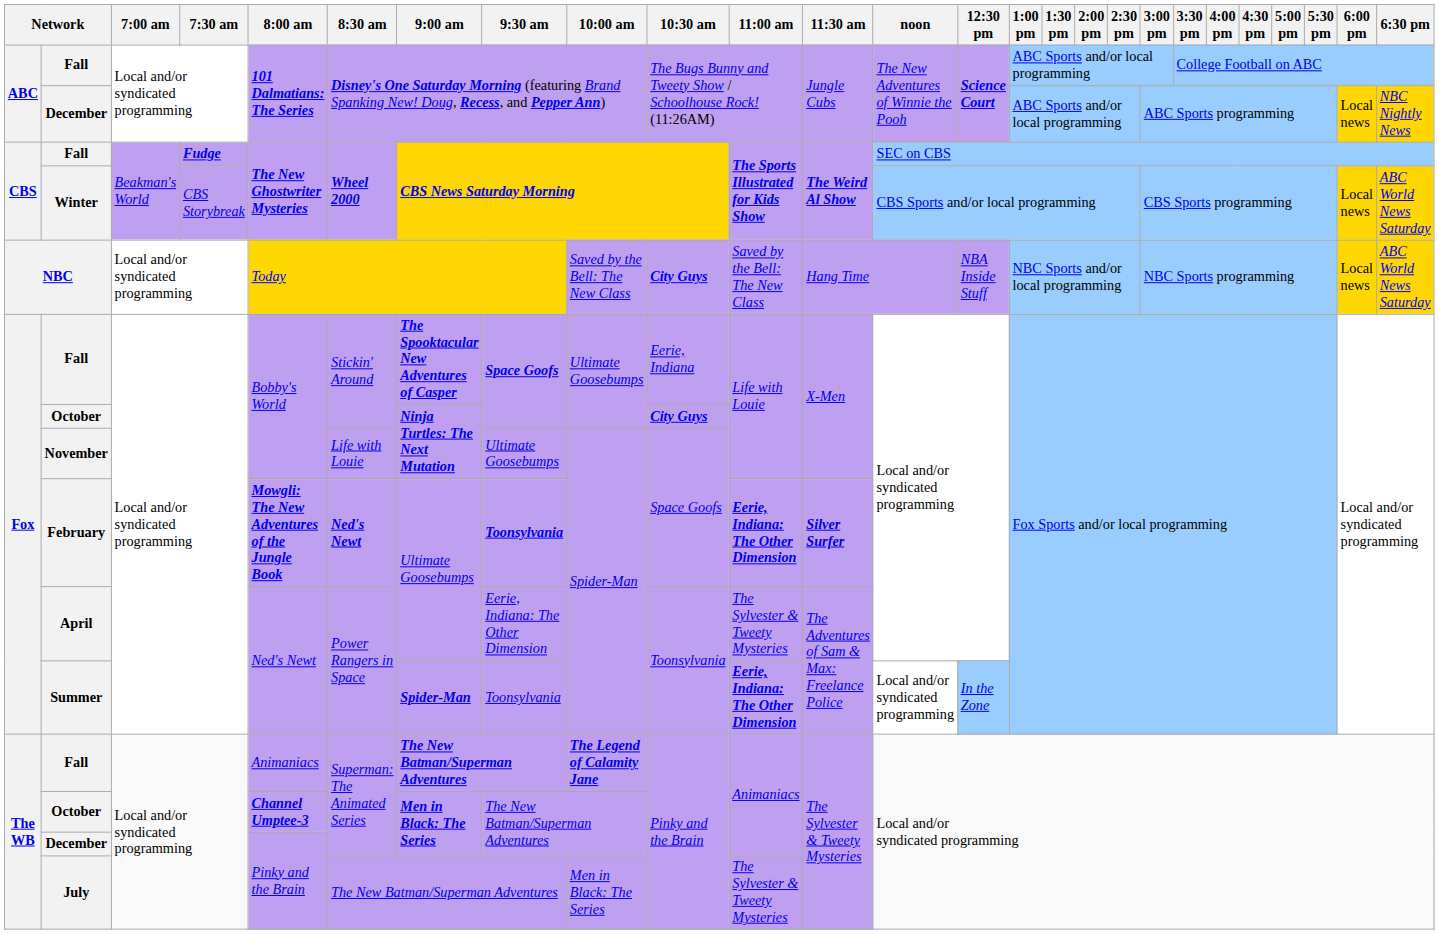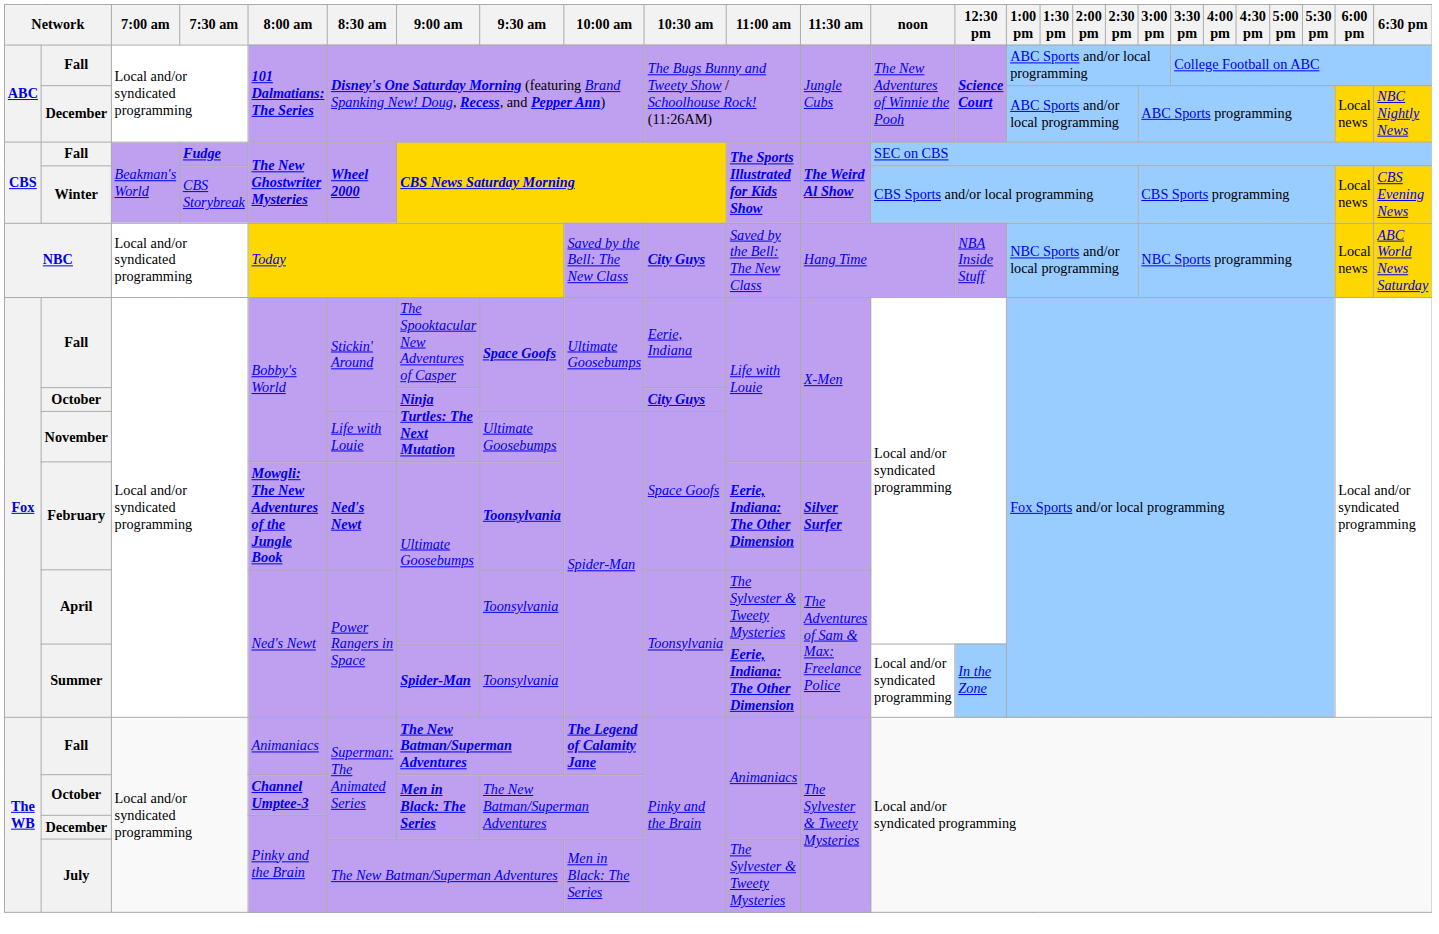 <table class=wikitable style="font-size:90%">
 <tr>
 <th width="1.5%" bgcolor="#C0C0C0" colspan="2">Network</th>
 <th width="4%" bgcolor="#C0C0C0">7:00 am</th>
 <th width="4%" bgcolor="#C0C0C0">7:30 am</th>
 <th width="4%" bgcolor="#C0C0C0">8:00 am</th>
 <th width="4%" bgcolor="#C0C0C0">8:30 am</th>
 <th width="4%" bgcolor="#C0C0C0">9:00 am</th>
 <th width="4%" bgcolor="#C0C0C0">9:30 am</th>
 <th width="4%" bgcolor="#C0C0C0">10:00 am</th>
 <th width="4%" bgcolor="#C0C0C0">10:30 am</th>
 <th width="4%" bgcolor="#C0C0C0">11:00 am</th>
 <th width="4%" bgcolor="#C0C0C0">11:30 am</th>
 <th width="4%" bgcolor="#C0C0C0">noon</th>
 <th width="4%" bgcolor="#C0C0C0">12:30 pm</th>
 <th width="4%" bgcolor="#C0C0C0">1:00 pm</th>
 <th width="4%" bgcolor="#C0C0C0">1:30 pm</th>
 <th width="4%" bgcolor="#C0C0C0">2:00 pm</th>
 <th width="4%" bgcolor="#C0C0C0">2:30 pm</th>
 <th width="4%" bgcolor="#C0C0C0">3:00 pm</th>
 <th width="4%" bgcolor="#C0C0C0">3:30 pm</th>
 <th width="4%" bgcolor="#C0C0C0">4:00 pm</th>
 <th width="4%" bgcolor="#C0C0C0">4:30 pm</th>
 <th width="4%" bgcolor="#C0C0C0">5:00 pm</th>
 <th width="4%" bgcolor="#C0C0C0">5:30 pm</th>
 <th width="4%" bgcolor="#C0C0C0">6:00 pm</th>
 <th width="4%" bgcolor="#C0C0C0">6:30 pm</th>
 </tr>
 <tr>
 <th bgcolor="#C0C0C0" rowspan="2"><a href='#'>ABC</a></th>
 <th>Fall</th>
 <td bgcolor="white" colspan="2" rowspan="2">Local and/or<br>syndicated<br>programming</td>
 <td bgcolor="bf9fef" rowspan="2"><strong><em><a href='#'>101 Dalmatians: The Series</a></em></strong></td>
 <td bgcolor="bf9fef" colspan="4" rowspan="2"><strong><em><a href='#'>Disney's One Saturday Morning</a></em></strong> (featuring <em><a href='#'>Brand Spanking New! Doug</a></em>, <strong><em><a href='#'>Recess</a></em></strong>, and <strong><em><a href='#'>Pepper Ann</a></em></strong>)</td>
 <td bgcolor="bf9fef" colspan="2" rowspan="2"><em><a href='#'>The Bugs Bunny and Tweety Show</a></em> / <em><a href='#'>Schoolhouse Rock!</a></em> (11:26AM)</td>
 <td bgcolor="bf9fef" rowspan="2"><em><a href='#'>Jungle Cubs</a></em></td>
 <td bgcolor="bf9fef" rowspan="2"><em><a href='#'>The New Adventures of Winnie the Pooh</a></em></td>
 <td bgcolor="bf9fef" rowspan="2"><strong><em><a href='#'>Science Court</a></em></strong></td>
 <td bgcolor="99ccff" colspan="5" rowspan="1"><a href='#'>ABC Sports</a> and/or local programming</td>
 <td bgcolor="99ccff" colspan="7" rowspan="1"><a href='#'>College Football on ABC</a></td>
 </tr>
 <tr>
 <th>December</th>
 <td bgcolor="99ccff" colspan="4" rowspan="1"><a href='#'>ABC Sports</a> and/or local programming</td>
 <td bgcolor="99ccff" colspan="6" rowspan="1"><a href='#'>ABC Sports</a> programming</td>
 <td bgcolor="gold">Local news</td>
 <td bgcolor="gold"><em><a href='#'>NBC Nightly News</a></em></td>
 </tr>
 <tr>
 <th bgcolor="#C0C0C0" rowspan="2"><a href='#'>CBS</a></th>
 <th>Fall</th>
 <td bgcolor="bf9fef" rowspan="2"><em><a href='#'>Beakman's World</a></em></td>
 <td bgcolor="bf9fef" rowspan="1"><strong><em><a href='#'>Fudge</a></em></strong></td>
 <td bgcolor="bf9fef" rowspan="2"><strong><em><a href='#'>The New Ghostwriter Mysteries</a></em></strong></td>
 <td bgcolor="bf9fef" rowspan="2"><strong><em><a href='#'>Wheel 2000</a></em></strong></td>
 <td bgcolor="gold" colspan="4" rowspan="2"><strong><em><a href='#'>CBS News Saturday Morning</a></em></strong></td>
 <td bgcolor="bf9fef" rowspan="2"><strong><em><a href='#'>The Sports Illustrated for Kids Show</a></em></strong></td>
 <td bgcolor="bf9fef" rowspan="2"><strong><em><a href='#'>The Weird Al Show</a></em></strong></td>
 <td colspan="14" rowspan="1" bgcolor="99ccff"><a href='#'>SEC on CBS</a></td>
 </tr>
 <tr>
 <th>Winter</th>
 <td bgcolor="bf9fef" rowspan="1"><em><a href='#'>CBS Storybreak</a></em></td>
 <td bgcolor="99ccff" colspan="6"><a href='#'>CBS Sports</a> and/or local programming</td>
 <td bgcolor="99ccff" colspan="6"><a href='#'>CBS Sports</a> programming</td>
 <td bgcolor="gold">Local news</td>
-<td bgcolor="gold"><em><a href='#'>ABC World News Saturday</a></em></td>
+<td bgcolor="gold"><em><a href='#'>CBS Evening News</a></em></td>
 </tr>
 <tr>
 <th bgcolor="#C0C0C0" colspan="2"><a href='#'>NBC</a></th>
 <td bgcolor="white" colspan="2">Local and/or<br>syndicated<br>programming</td>
 <td bgcolor="gold" colspan="4"><em><a href='#'>Today</a></em></td>
 <td bgcolor="bf9fef"><em><a href='#'>Saved by the Bell: The New Class</a></em></td>
 <td bgcolor="bf9fef"><strong><em><a href='#'>City Guys</a></em></strong></td>
 <td bgcolor="bf9fef"><em><a href='#'>Saved by the Bell: The New Class</a></em></td>
 <td bgcolor="bf9fef" colspan="2"><em><a href='#'>Hang Time</a></em></td>
 <td bgcolor="bf9fef"><em><a href='#'>NBA Inside Stuff</a></em></td>
 <td bgcolor="99ccff" colspan="4"><a href='#'>NBC Sports</a> and/or local programming</td>
 <td bgcolor="99ccff" colspan="6"><a href='#'>NBC Sports</a> programming</td>
 <td bgcolor="gold">Local news</td>
 <td bgcolor="gold"><em><a href='#'>ABC World News Saturday</a></em></td>
 </tr>
 <tr>
 <th rowspan="6" bgcolor="#C0C0C0"><a href='#'>Fox</a></th>
 <th>Fall</th>
 <td colspan="2" rowspan="6" bgcolor="white">Local and/or<br>syndicated<br>programming</td>
 <td rowspan="3" bgcolor="bf9fef"><em><a href='#'>Bobby's World</a></em></td>
 <td bgcolor="bf9fef" rowspan="2"><em><a href='#'>Stickin' Around</a></em></td>
-<td bgcolor="bf9fef" rowspan="1"><strong><em><a href='#'>The Spooktacular New Adventures of Casper</a></em></strong></td>
+<td bgcolor="bf9fef" rowspan="1"><em><a href='#'>The Spooktacular New Adventures of Casper</a></em></td>
 <td bgcolor="bf9fef" rowspan="2"><strong><em><a href='#'>Space Goofs</a></em></strong></td>
 <td rowspan="2" bgcolor="bf9fef"><em><a href='#'>Ultimate Goosebumps</a></em></td>
 <td bgcolor="bf9fef" rowspan="1"><em><a href='#'>Eerie, Indiana</a></em></td>
 <td rowspan="3" bgcolor="bf9fef"><em><a href='#'>Life with Louie</a></em></td>
 <td rowspan="3" bgcolor="bf9fef"><em><a href='#'>X-Men</a></em></td>
 <td colspan="2" rowspan="5" bgcolor="white">Local and/or<br>syndicated<br>programming</td>
 <td colspan="10" rowspan="6" bgcolor="99ccff"><a href='#'>Fox Sports</a> and/or local programming</td>
 <td colspan="2" rowspan="6" bgcolor="white">Local and/or<br>syndicated<br>programming</td>
 </tr>
 <tr>
 <th>October</th>
 <td bgcolor="bf9fef" rowspan="2"><strong><em><a href='#'>Ninja Turtles: The Next Mutation</a></em></strong></td>
 <td bgcolor="bf9fef"><strong><em><a href='#'>City Guys</a></em></strong></td>
 </tr>
 <tr>
 <th>November</th>
 <td rowspan="1" bgcolor="bf9fef"><em><a href='#'>Life with Louie</a></em></td>
 <td rowspan="1" bgcolor="bf9fef"><em><a href='#'>Ultimate Goosebumps</a></em></td>
 <td rowspan="4" bgcolor="bf9fef"><em><a href='#'>Spider-Man</a></em></td>
 <td rowspan="2" bgcolor="bf9fef"><em><a href='#'>Space Goofs</a></em></td>
 </tr>
 <tr>
 <th>February</th>
 <td rowspan="1" bgcolor="bf9fef"><strong><em><a href='#'>Mowgli: The New Adventures of the Jungle Book</a></em></strong></td>
 <td rowspan="1" bgcolor="bf9fef"><strong><em><a href='#'>Ned's Newt</a></em></strong></td>
 <td rowspan="2" bgcolor="bf9fef"><em><a href='#'>Ultimate Goosebumps</a></em></td>
 <td rowspan="1" bgcolor="bf9fef"><strong><em><a href='#'>Toonsylvania</a></em></strong></td>
 <td rowspan="1" bgcolor="bf9fef"><strong><em><a href='#'>Eerie, Indiana: The Other Dimension</a></em></strong></td>
 <td rowspan="1" bgcolor="bf9fef"><strong><em><a href='#'>Silver Surfer</a></em></strong></td>
 </tr>
 <tr>
 <th>April</th>
 <td rowspan="2" bgcolor="bf9fef"><em><a href='#'>Ned's Newt</a></em></td>
 <td rowspan="2" bgcolor="bf9fef"><em><a href='#'>Power Rangers in Space</a></em></td>
-<td rowspan="1" bgcolor="bf9fef"><em><a href='#'>Eerie, Indiana: The Other Dimension</a></em></td>
+<td bgcolor="bf9fef"><em><a href='#'>Toonsylvania</a></em></td>
 <td rowspan="2" bgcolor="bf9fef"><em><a href='#'>Toonsylvania</a></em></td>
 <td bgcolor="bf9fef" rowspan="1"><em><a href='#'>The Sylvester & Tweety Mysteries</a></em></td>
 <td rowspan="2" bgcolor="bf9fef"><em><a href='#'>The Adventures of Sam & Max: Freelance Police</a></em></td>
 </tr>
 <tr>
 <th>Summer</th>
 <td bgcolor="bf9fef"><strong><em><a href='#'>Spider-Man</a></em></strong></td>
 <td bgcolor="bf9fef"><em><a href='#'>Toonsylvania</a></em></td>
 <td rowspan="1" bgcolor="bf9fef"><strong><em><a href='#'>Eerie, Indiana: The Other Dimension</a></em></strong></td>
 <td bgcolor="white">Local and/or<br>syndicated<br>programming</td>
 <td bgcolor="99ccff"><em><a href='#'>In the Zone</a></em></td>
 </tr>
 <tr>
 <th rowspan="4"><a href='#'>The WB</a></th>
 <th>Fall</th>
 <td colspan="2" rowspan="4">Local and/or<br>syndicated programming</td>
 <td bgcolor="bf9fef"><em><a href='#'>Animaniacs</a></em></td>
 <td rowspan="3" bgcolor="bf9fef"><em><a href='#'>Superman: The Animated Series</a></em></td>
 <td bgcolor="bf9fef" colspan="2"><strong><em><a href='#'>The New Batman/Superman Adventures</a></em></strong></td>
 <td bgcolor="bf9fef"><strong><em><a href='#'>The Legend of Calamity Jane</a></em></strong></td>
 <td rowspan="4" bgcolor="bf9fef"><em><a href='#'>Pinky and the Brain</a></em></td>
 <td bgcolor="bf9fef" rowspan="3"><em><a href='#'>Animaniacs</a></em></td>
 <td rowspan="4" bgcolor="bf9fef"><em><a href='#'>The Sylvester & Tweety Mysteries</a></em></td>
 <td colspan="14" rowspan="4">Local and/or<br>syndicated programming</td>
 </tr>
 <tr>
 <th>October</th>
 <td rowspan="1" bgcolor="bf9fef"><strong><em><a href='#'>Channel Umptee-3</a></em></strong></td>
 <td bgcolor="bf9fef" rowspan="2"><strong><em><a href='#'>Men in Black: The Series</a></em></strong></td>
 <td colspan="2" rowspan="2" bgcolor="bf9fef"><em><a href='#'>The New Batman/Superman Adventures</a></em></td>
 </tr>
 <tr>
 <th>December</th>
 <td bgcolor="bf9fef" rowspan="2"><em><a href='#'>Pinky and the Brain</a></em></td>
 </tr>
 <tr>
 <th>July</th>
 <td bgcolor="bf9fef" colspan="3" rowspan="1"><em><a href='#'>The New Batman/Superman Adventures</a></em></td>
 <td bgcolor="bf9fef" rowspan="1"><em><a href='#'>Men in Black: The Series</a></em></td>
 <td bgcolor="bf9fef" rowspan="1"><em><a href='#'>The Sylvester & Tweety Mysteries</a></em></td>
 </tr>
 </table>
